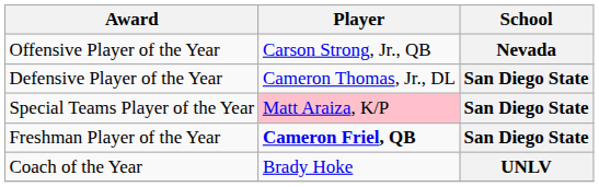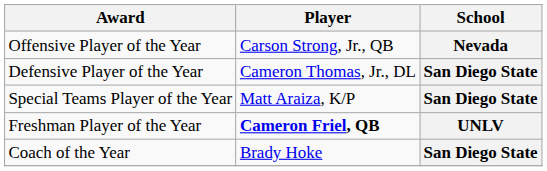 <table class="wikitable" border="0">
 <tr>
 <th>Award</th>
 <th>Player</th>
 <th>School</th>
 </tr>
 <tr>
 <td>Offensive Player of the Year</td>
 <td><a href='#'>Carson Strong</a>, Jr., QB</td>
 <th style=>Nevada</th>
 </tr>
 <tr>
 <td>Defensive Player of the Year</td>
 <td><a href='#'>Cameron Thomas</a>, Jr., DL</td>
 <th style=>San Diego State</th>
 </tr>
 <tr>
 <td>Special Teams Player of the Year</td>
-<td style="background: pink;"><a href='#'>Matt Araiza</a>, K/P</td>
+<td><a href='#'>Matt Araiza</a>, K/P</td>
 <th style=>San Diego State</th>
 </tr>
 <tr>
 <td>Freshman Player of the Year</td>
 <td><strong><a href='#'>Cameron Friel</a>, QB</strong></td>
-<th style=>San Diego State</th>
+<th style=>UNLV</th>
 </tr>
 <tr>
 <td>Coach of the Year</td>
 <td><a href='#'>Brady Hoke</a></td>
-<th style=>UNLV</th>
+<th style=>San Diego State</th>
 </tr>
 <tr>
 </tr>
 </table>
